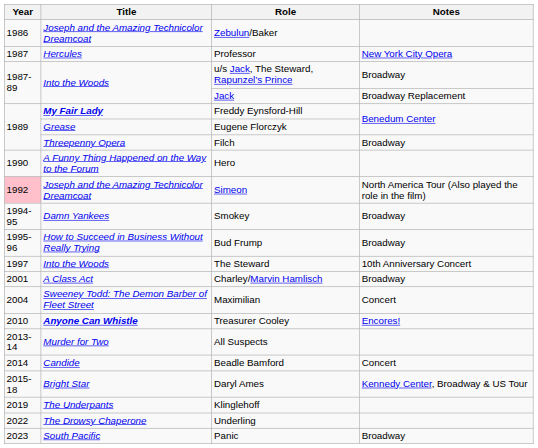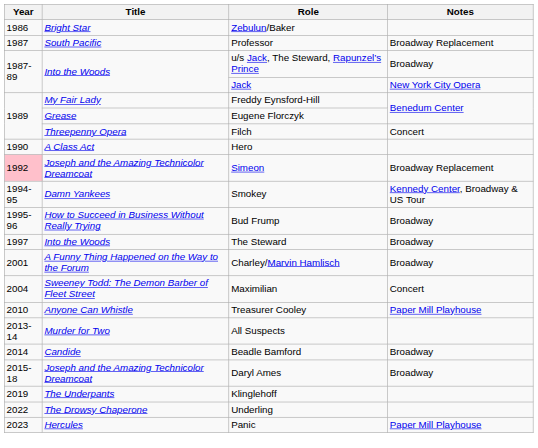 <table class="wikitable">
 <tr>
 <th>Year</th>
 <th>Title</th>
 <th>Role</th>
 <th class="unsortable">Notes</th>
 </tr>
 <tr>
 <td>1986</td>
-<td><em><a href='#'>Joseph and the Amazing Technicolor Dreamcoat</a></em></td>
+<td><em><a href='#'>Bright Star</a></em></td>
 <td><a href='#'>Zebulun</a>/Baker</td>
 <td></td>
 </tr>
 <tr>
 <td>1987</td>
-<td><em><a href='#'>Hercules</a></em></td>
+<td><a href='#'><em>South Pacific</em></a></td>
 <td>Professor</td>
-<td><a href='#'>New York City Opera</a></td>
+<td>Broadway Replacement</td>
 </tr>
 <tr>
 <td rowspan=2>1987-89</td>
 <td rowspan=2><em><a href='#'>Into the Woods</a></em></td>
 <td>u/s <a href='#'>Jack</a>, The Steward, <a href='#'>Rapunzel’s Prince</a></td>
 <td>Broadway</td>
 </tr>
 <tr>
 <td><a href='#'>Jack</a></td>
-<td>Broadway Replacement</td>
+<td><a href='#'>New York City Opera</a></td>
 </tr>
 <tr>
 <td rowspan=3>1989</td>
-<td><strong><em><a href='#'>My Fair Lady</a></em></strong></td>
+<td><em><a href='#'>My Fair Lady</a></em></td>
 <td>Freddy Eynsford-Hill</td>
 <td rowspan=2><a href='#'>Benedum Center</a></td>
 </tr>
 <tr>
 <td><em><a href='#'>Grease</a></em></td>
 <td>Eugene Florczyk</td>
 </tr>
 <tr>
 <td><em><a href='#'>Threepenny Opera</a></em></td>
 <td>Filch</td>
-<td>Broadway</td>
+<td>Concert</td>
 </tr>
 <tr>
 <td>1990</td>
-<td><em><a href='#'>A Funny Thing Happened on the Way to the Forum</a></em></td>
+<td><em><a href='#'>A Class Act</a></em></td>
 <td>Hero</td>
 <td></td>
 </tr>
 <tr>
 <td style="background: pink;">1992</td>
 <td><em><a href='#'>Joseph and the Amazing Technicolor Dreamcoat</a></em></td>
 <td><a href='#'>Simeon</a></td>
-<td>North America Tour (Also played the role in the film)</td>
+<td>Broadway Replacement</td>
 </tr>
 <tr>
 <td>1994-95</td>
 <td><em><a href='#'>Damn Yankees</a></em></td>
 <td>Smokey</td>
-<td>Broadway</td>
+<td><a href='#'>Kennedy Center</a>, Broadway & US Tour</td>
 </tr>
 <tr>
 <td>1995-96</td>
 <td><em><a href='#'>How to Succeed in Business Without Really Trying</a></em></td>
 <td>Bud Frump</td>
 <td>Broadway</td>
 </tr>
 <tr>
 <td>1997</td>
 <td><em><a href='#'>Into the Woods</a></em></td>
 <td>The Steward</td>
-<td>10th Anniversary Concert</td>
+<td>Broadway</td>
 </tr>
 <tr>
 <td>2001</td>
-<td><em><a href='#'>A Class Act</a></em></td>
+<td><em><a href='#'>A Funny Thing Happened on the Way to the Forum</a></em></td>
 <td>Charley/<a href='#'>Marvin Hamlisch</a></td>
 <td>Broadway</td>
 </tr>
 <tr>
 <td>2004</td>
 <td><em><a href='#'>Sweeney Todd: The Demon Barber of Fleet Street</a></em></td>
 <td>Maximilian</td>
 <td>Concert</td>
 </tr>
 <tr>
 <td>2010</td>
-<td><strong><em><a href='#'>Anyone Can Whistle</a></em></strong></td>
+<td><em><a href='#'>Anyone Can Whistle</a></em></td>
 <td>Treasurer Cooley</td>
-<td><a href='#'>Encores!</a></td>
+<td><a href='#'>Paper Mill Playhouse</a></td>
 </tr>
 <tr>
 <td>2013-14</td>
 <td><em><a href='#'>Murder for Two</a></em></td>
 <td>All Suspects</td>
 <td></td>
 </tr>
 <tr>
 <td>2014</td>
 <td><em><a href='#'>Candide</a></em></td>
 <td>Beadle Bamford</td>
-<td>Concert</td>
+<td>Broadway</td>
 </tr>
 <tr>
 <td>2015-18</td>
-<td><em><a href='#'>Bright Star</a></em></td>
+<td><em><a href='#'>Joseph and the Amazing Technicolor Dreamcoat</a></em></td>
 <td>Daryl Ames</td>
-<td><a href='#'>Kennedy Center</a>, Broadway & US Tour</td>
+<td>Broadway</td>
 </tr>
 <tr>
 <td>2019</td>
 <td><em><a href='#'>The Underpants</a></em></td>
 <td>Klinglehoff</td>
 <td></td>
 </tr>
 <tr>
 <td>2022</td>
 <td><em><a href='#'>The Drowsy Chaperone</a></em></td>
 <td>Underling</td>
 <td></td>
 </tr>
 <tr>
 <td>2023</td>
-<td><a href='#'><em>South Pacific</em></a></td>
+<td><em><a href='#'>Hercules</a></em></td>
 <td>Panic</td>
-<td>Broadway</td>
+<td><a href='#'>Paper Mill Playhouse</a></td>
 </tr>
 </table>
